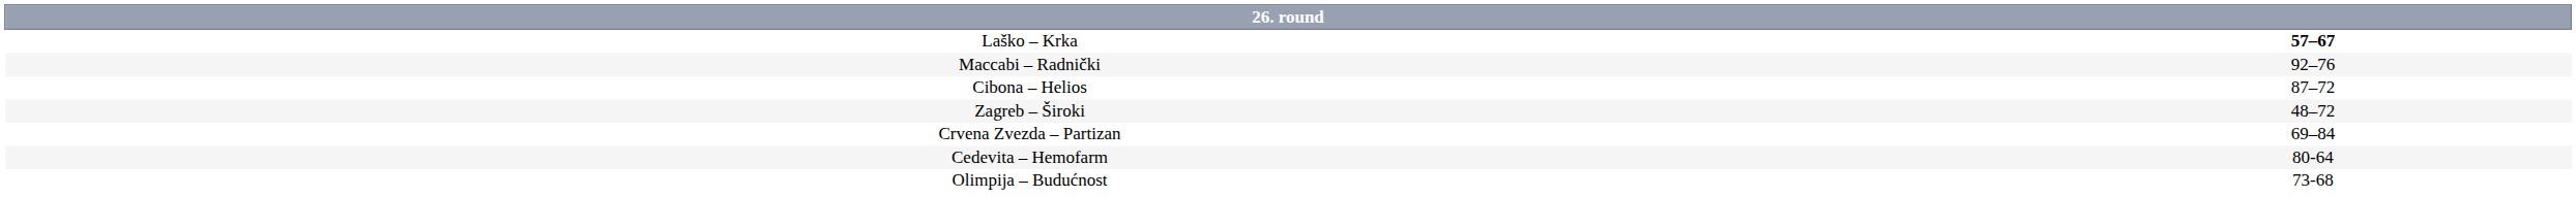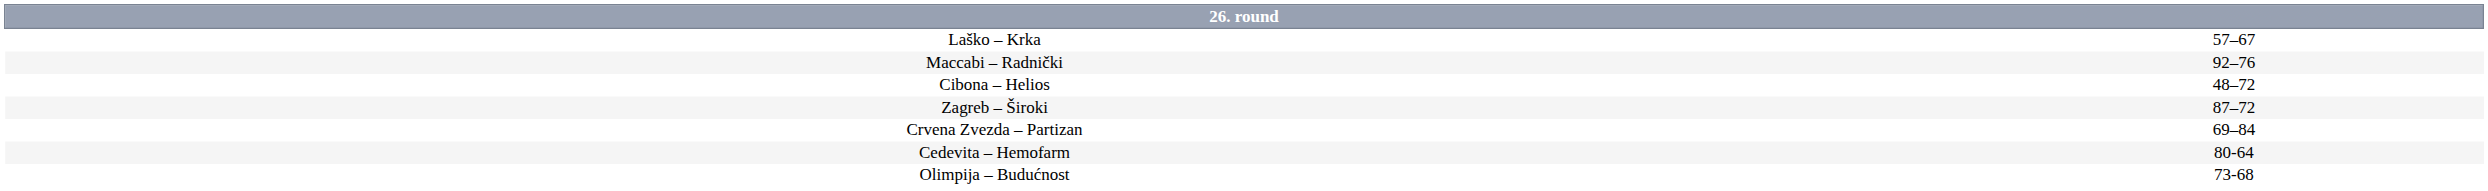 <table border=0 cellspacing=0 cellpadding=1em style="font-size: 85%; border-collapse: collapse; width:100%">
 <tr>
 <td colspan=5 bgcolor=#98A1B2 style="border:1px solid #7A8392; text-align:center; color:#FFFFFF;"><strong>26. round</strong></td>
 </tr>
 <tr style="text-align:center; background:#FFFFFF">
 <td>Laško – Krka</td>
-<td><strong>57–67</strong></td>
+<td>57–67</td>
 </tr>
 <tr align=center bgcolor=#f5f5f5>
 <td>Maccabi – Radnički</td>
 <td>92–76</td>
 </tr>
 <tr style="text-align:center; background:#FFFFFF">
 <td>Cibona – Helios</td>
-<td>87–72</td>
+<td>48–72</td>
 </tr>
 <tr align=center bgcolor=#f5f5f5>
 <td>Zagreb – Široki</td>
-<td>48–72</td>
+<td>87–72</td>
 </tr>
 <tr style="text-align:center; background:#FFFFFF">
 <td>Crvena Zvezda – Partizan</td>
 <td>69–84</td>
 </tr>
 <tr align=center bgcolor=#f5f5f5>
 <td>Cedevita – Hemofarm</td>
 <td>80-64</td>
 </tr>
 <tr style="text-align:center; background:#FFFFFF">
 <td>Olimpija – Budućnost</td>
 <td>73-68</td>
 </tr>
 </table>
